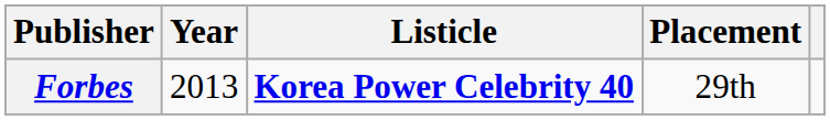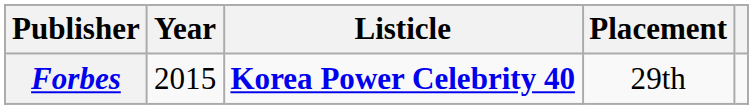 <table class="wikitable plainrowheaders sortable" style="margin-right: 0;">
 <tr>
 <th scope="col">Publisher</th>
 <th scope="col">Year</th>
 <th scope="col">Listicle</th>
 <th scope="col">Placement</th>
 <th scope="col" class="unsortable"></th>
 </tr>
 <tr>
 <th scope="row"><em><a href='#'>Forbes</a></em></th>
-<td>2013</td>
+<td>2015</td>
 <td><strong><a href='#'>Korea Power Celebrity 40</a></strong></td>
 <td style="text-align:center;">29th</td>
 <td style="text-align:center;"></td>
 </tr>
 </table>
